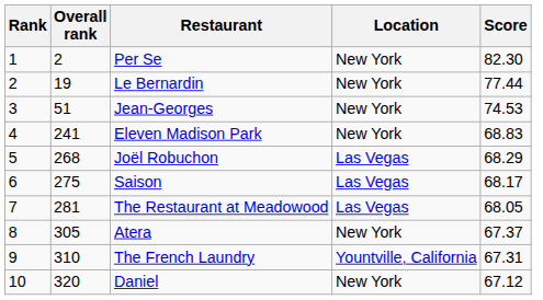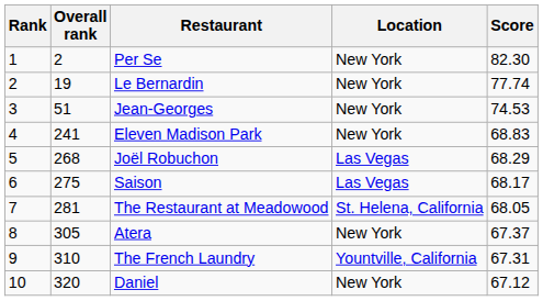 <table class="wikitable" style="text-align: left;">
 <tr>
 <th>Rank</th>
 <th>Overall<br>rank</th>
 <th>Restaurant</th>
 <th>Location</th>
 <th>Score</th>
 </tr>
 <tr>
 <td>1</td>
 <td>2</td>
 <td><a href='#'>Per Se</a></td>
 <td>New York</td>
 <td>82.30</td>
 </tr>
 <tr>
 <td>2</td>
 <td>19</td>
 <td><a href='#'>Le Bernardin</a></td>
 <td>New York</td>
-<td>77.44</td>
+<td>77.74</td>
 </tr>
 <tr>
 <td>3</td>
 <td>51</td>
 <td><a href='#'>Jean-Georges</a></td>
 <td>New York</td>
 <td>74.53</td>
 </tr>
 <tr>
 <td>4</td>
 <td>241</td>
 <td><a href='#'>Eleven Madison Park</a></td>
 <td>New York</td>
 <td>68.83</td>
 </tr>
 <tr>
 <td>5</td>
 <td>268</td>
 <td><a href='#'>Joël Robuchon</a></td>
 <td><a href='#'>Las Vegas</a></td>
 <td>68.29</td>
 </tr>
 <tr>
 <td>6</td>
 <td>275</td>
 <td><a href='#'>Saison</a></td>
 <td><a href='#'>Las Vegas</a></td>
 <td>68.17</td>
 </tr>
 <tr>
 <td>7</td>
 <td>281</td>
 <td><a href='#'>The Restaurant at Meadowood</a></td>
-<td><a href='#'>Las Vegas</a></td>
+<td><a href='#'>St. Helena, California</a></td>
 <td>68.05</td>
 </tr>
 <tr>
 <td>8</td>
 <td>305</td>
 <td><a href='#'>Atera</a></td>
 <td>New York</td>
 <td>67.37</td>
 </tr>
 <tr>
 <td>9</td>
 <td>310</td>
 <td><a href='#'>The French Laundry</a></td>
 <td><a href='#'>Yountville, California</a></td>
 <td>67.31</td>
 </tr>
 <tr>
 <td>10</td>
 <td>320</td>
 <td><a href='#'>Daniel</a></td>
 <td>New York</td>
 <td>67.12</td>
 </tr>
 </table>
